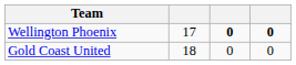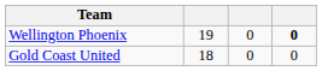 <table class="wikitable" style="text-align:center; line-height: 90%;">
 <tr>
 <th width=185>Team</th>
 <th width=40></th>
 <th width=40></th>
 <th width=40></th>
 </tr>
 <tr>
 <td align=left> <a href='#'>Wellington Phoenix</a></td>
-<td>17</td>
-<td><strong>0</strong></td>
+<td>19</td>
+<td>0</td>
 <td><strong>0</strong></td>
 </tr>
 <tr>
 <td align=left> <a href='#'>Gold Coast United</a></td>
 <td>18</td>
 <td>0</td>
 <td>0</td>
 </tr>
 </table>
